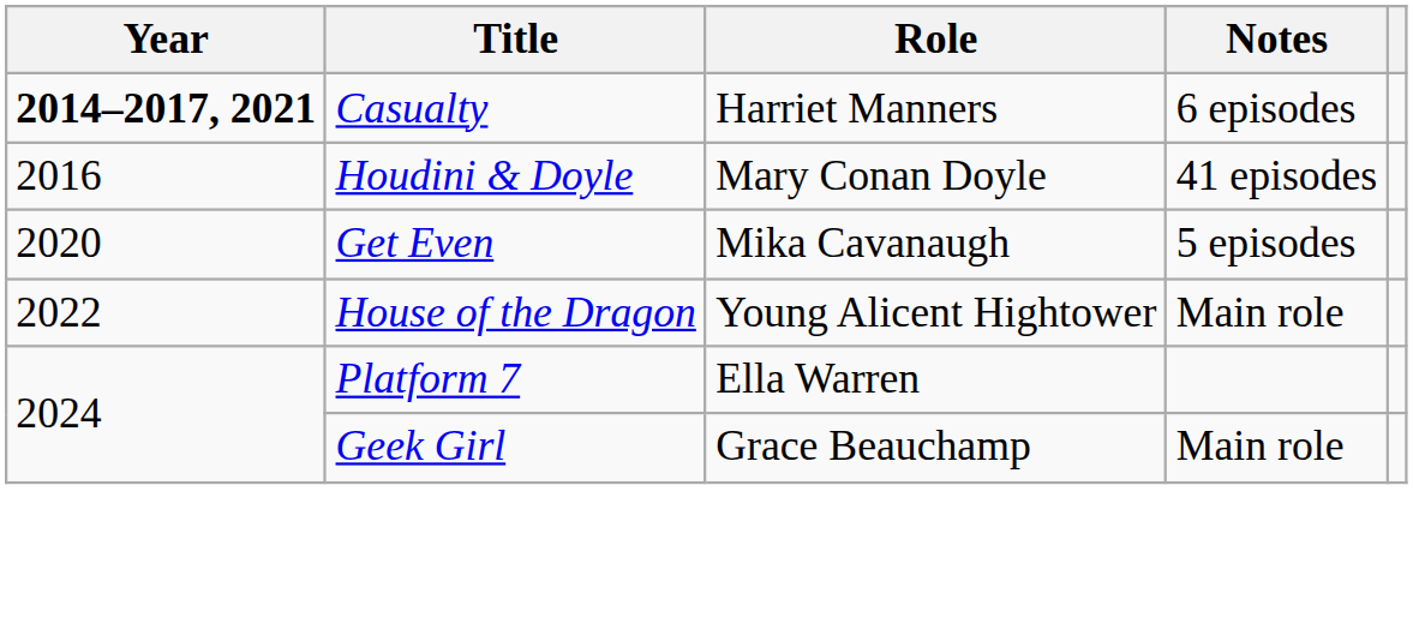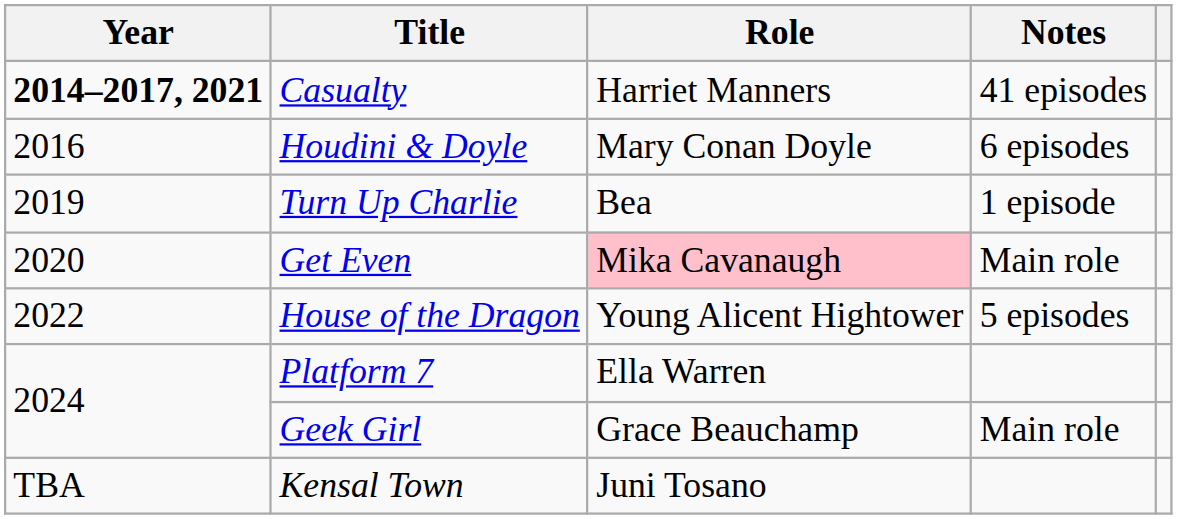 <table class="wikitable">
 <tr>
 <th>Year</th>
 <th>Title</th>
 <th>Role</th>
 <th>Notes</th>
 <th></th>
 </tr>
 <tr>
 <td><strong>2014–2017, 2021</strong></td>
 <td><em><a href='#'>Casualty</a></em></td>
 <td>Harriet Manners</td>
-<td>6 episodes</td>
+<td>41 episodes</td>
 <td></td>
 </tr>
 <tr>
 <td>2016</td>
 <td><em><a href='#'>Houdini & Doyle</a></em></td>
 <td>Mary Conan Doyle</td>
-<td>41 episodes</td>
+<td>6 episodes</td>
+<td></td>
+</tr>
+<tr>
+<td>2019</td>
+<td><em><a href='#'>Turn Up Charlie</a></em></td>
+<td>Bea</td>
+<td>1 episode</td>
 <td></td>
 </tr>
 <tr>
 <td>2020</td>
 <td><em><a href='#'>Get Even</a></em></td>
-<td>Mika Cavanaugh</td>
-<td>5 episodes</td>
+<td style="background: pink;">Mika Cavanaugh</td>
+<td>Main role</td>
 <td></td>
 </tr>
 <tr>
 <td>2022</td>
 <td><em><a href='#'>House of the Dragon</a></em></td>
 <td>Young Alicent Hightower</td>
-<td>Main role</td>
+<td>5 episodes</td>
 <td></td>
 </tr>
 <tr>
 <td rowspan="2">2024</td>
 <td><em><a href='#'>Platform 7</a></em></td>
 <td>Ella Warren</td>
 <td></td>
 <td></td>
 </tr>
 <tr>
 <td><em><a href='#'>Geek Girl</a></em></td>
 <td>Grace Beauchamp</td>
 <td>Main role</td>
 <td></td>
 </tr>
+<tr>
+<td>TBA</td>
+<td><em>Kensal Town</em></td>
+<td>Juni Tosano</td>
+<td></td>
+<td></td>
+</tr>
 </table>
